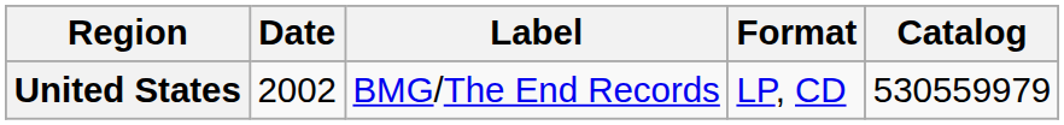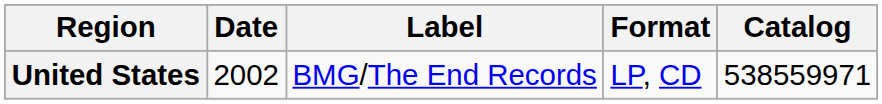 <table class="wikitable plainrowheaders">
 <tr>
 <th>Region</th>
 <th>Date</th>
 <th>Label</th>
 <th>Format</th>
 <th>Catalog</th>
 </tr>
 <tr>
 <th scope="row">United States</th>
 <td>2002</td>
 <td><a href='#'>BMG</a>/<a href='#'>The End Records</a></td>
 <td><a href='#'>LP</a>, <a href='#'>CD</a></td>
-<td>530559979</td>
+<td>538559971</td>
 </tr>
 </table>
